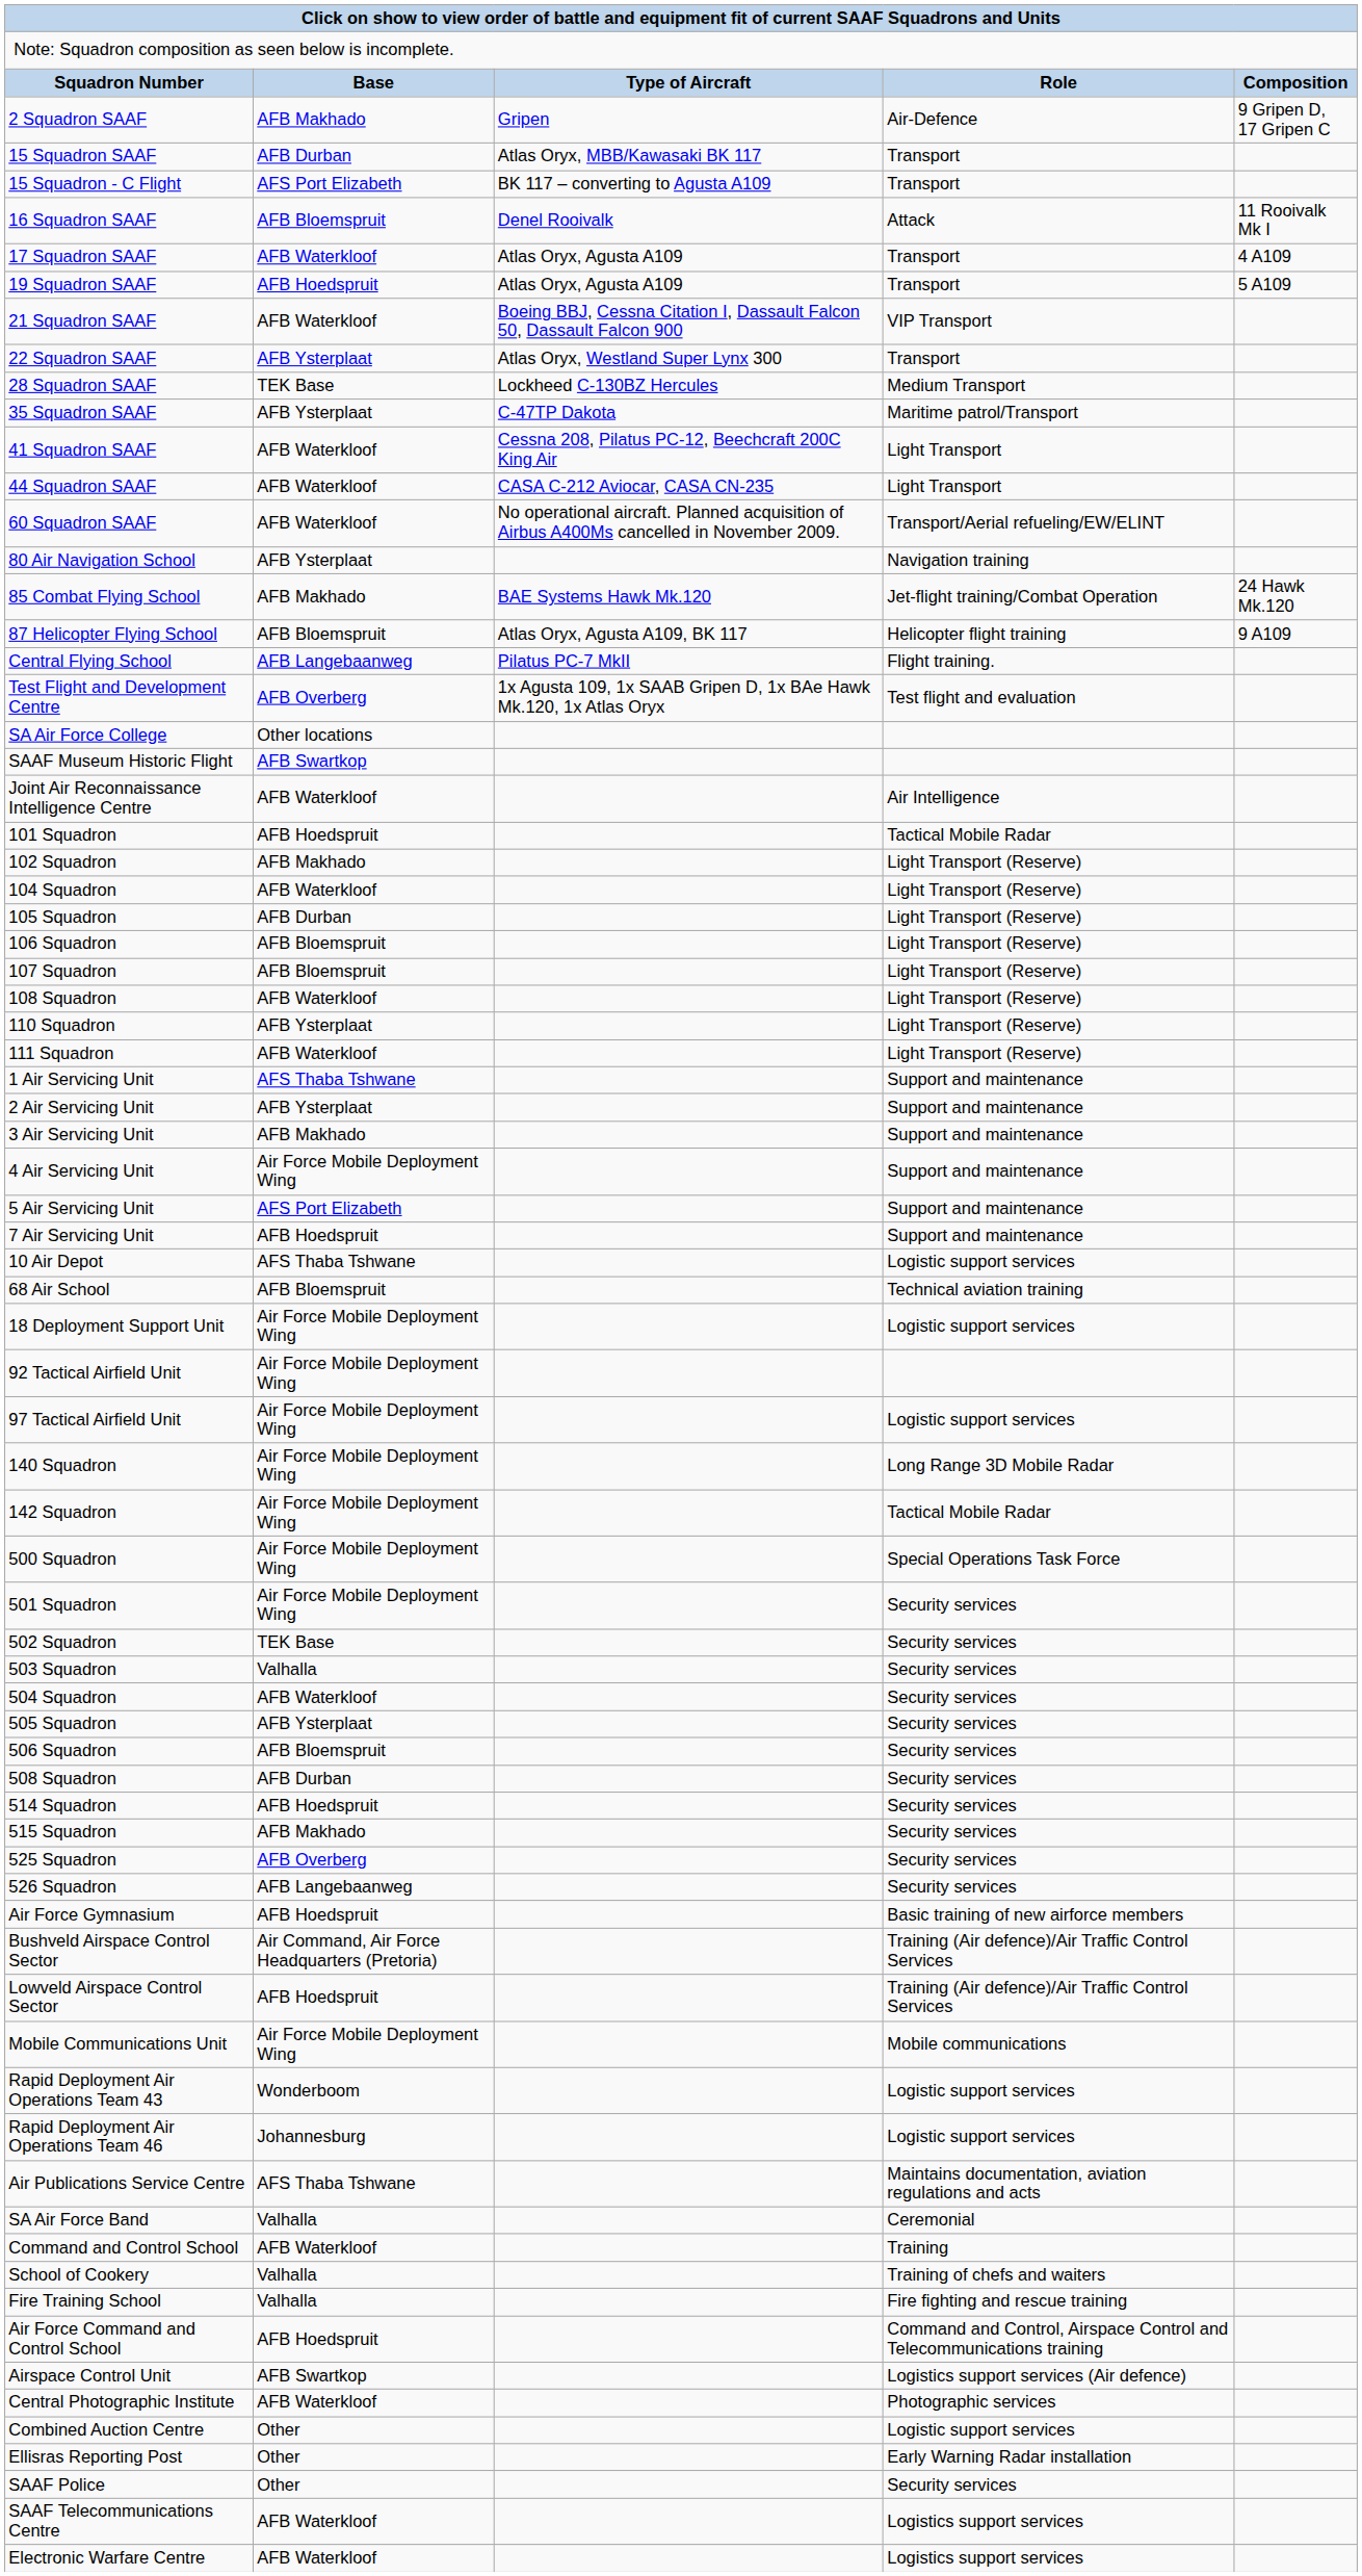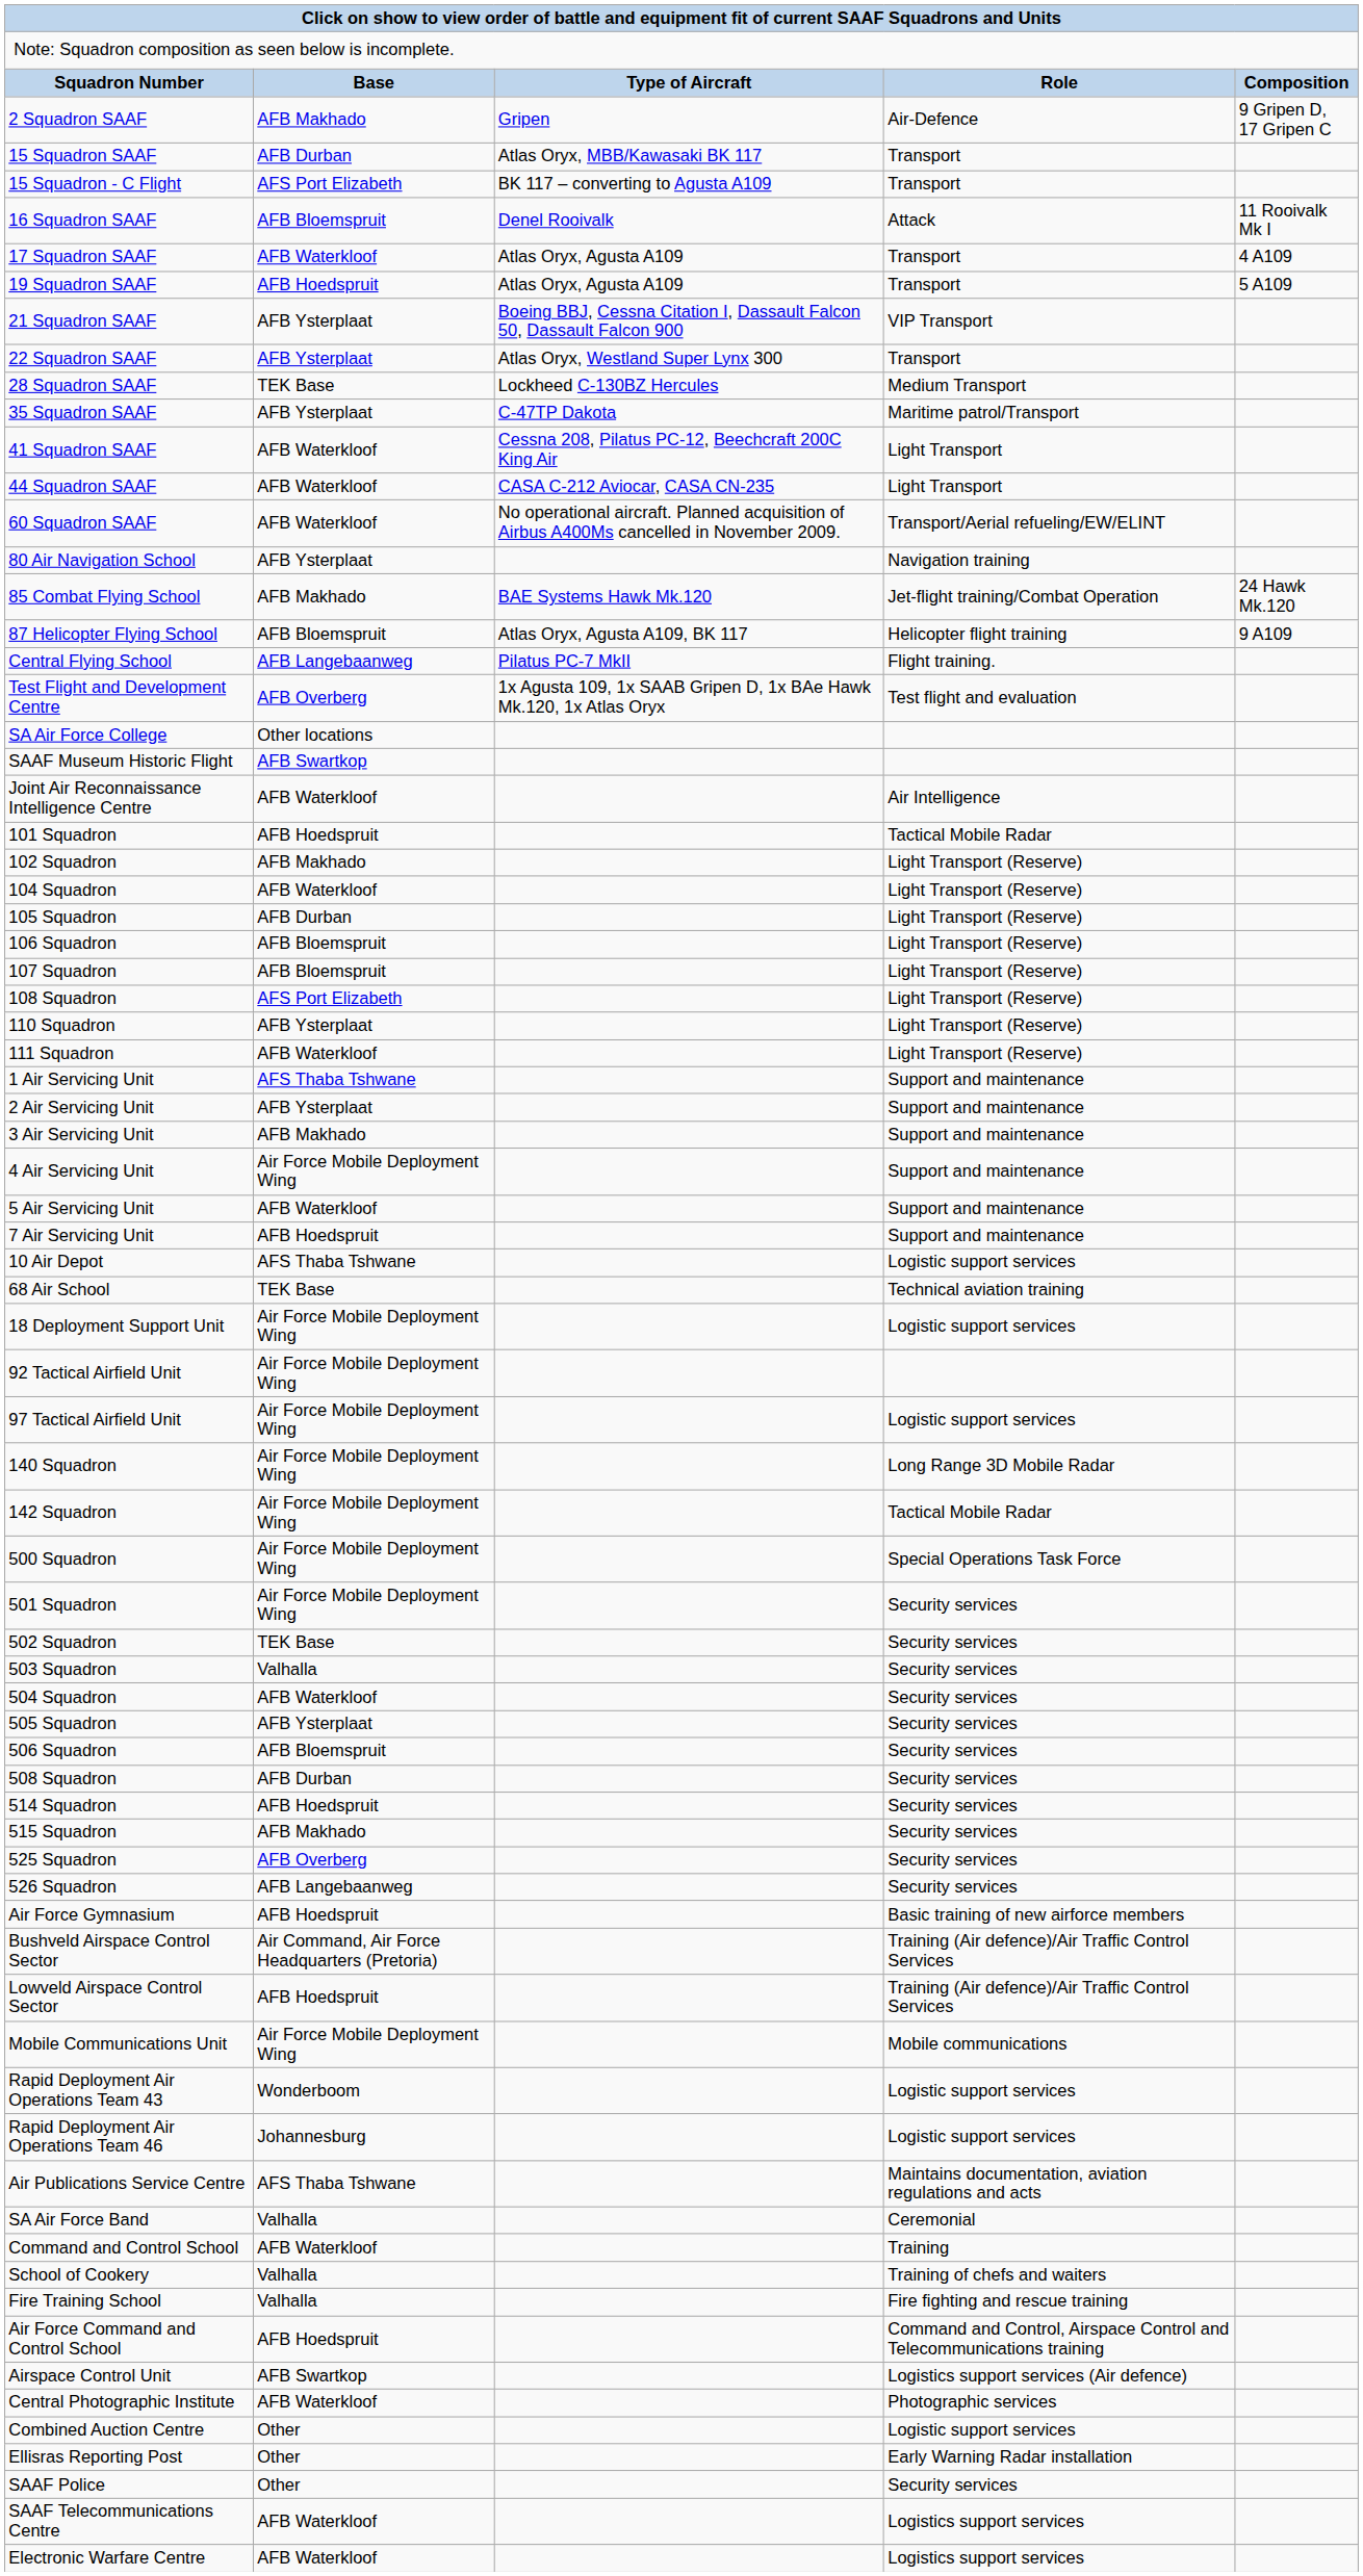 <table class="wikitable collapsible collapsed" style="width:100%;">
 <tr>
 <th colspan=5 style="background:#bed5ec;">Click on show to view order of battle and equipment fit of current SAAF Squadrons and Units</th>
 </tr>
 <tr>
 <td colspan=5 style="border:solid 0 silver; padding:8px;">Note: Squadron composition as seen below is incomplete.</td>
 </tr>
 <tr>
 <th style="background:#bed5ec;">Squadron Number</th>
 <th style="background:#bed5ec;">Base</th>
 <th style="background:#bed5ec;">Type of Aircraft</th>
 <th style="background:#bed5ec;">Role</th>
 <th style="background:#bed5ec; text-align:center;">Composition</th>
 </tr>
 <tr>
 <td><a href='#'>2 Squadron SAAF</a></td>
 <td><a href='#'>AFB Makhado</a></td>
 <td><a href='#'>Gripen</a></td>
 <td>Air-Defence</td>
 <td>9 Gripen D,<br>17 Gripen C</td>
 </tr>
 <tr>
 <td><a href='#'>15 Squadron SAAF</a></td>
 <td><a href='#'>AFB Durban</a></td>
 <td>Atlas Oryx, <a href='#'>MBB/Kawasaki BK 117</a></td>
 <td>Transport</td>
 <td></td>
 </tr>
 <tr>
 <td><a href='#'>15 Squadron - C Flight</a></td>
 <td><a href='#'>AFS Port Elizabeth</a></td>
 <td>BK 117 – converting to <a href='#'>Agusta A109</a></td>
 <td>Transport</td>
 <td></td>
 </tr>
 <tr>
 <td><a href='#'>16 Squadron SAAF</a></td>
 <td><a href='#'>AFB Bloemspruit</a></td>
 <td><a href='#'>Denel Rooivalk</a></td>
 <td>Attack</td>
 <td>11 Rooivalk Mk I</td>
 </tr>
 <tr>
 <td><a href='#'>17 Squadron SAAF</a></td>
 <td><a href='#'>AFB Waterkloof</a></td>
 <td>Atlas Oryx, Agusta A109</td>
 <td>Transport</td>
 <td>4 A109</td>
 </tr>
 <tr>
 <td><a href='#'>19 Squadron SAAF</a></td>
 <td><a href='#'>AFB Hoedspruit</a></td>
 <td>Atlas Oryx, Agusta A109</td>
 <td>Transport</td>
 <td>5 A109</td>
 </tr>
 <tr>
 <td><a href='#'>21 Squadron SAAF</a></td>
-<td>AFB Waterkloof</td>
+<td>AFB Ysterplaat</td>
 <td><a href='#'>Boeing BBJ</a>, <a href='#'>Cessna Citation I</a>, <a href='#'>Dassault Falcon 50</a>, <a href='#'>Dassault Falcon 900</a></td>
 <td>VIP Transport</td>
 <td></td>
 </tr>
 <tr>
 <td><a href='#'>22 Squadron SAAF</a></td>
 <td><a href='#'>AFB Ysterplaat</a></td>
 <td>Atlas Oryx, <a href='#'>Westland Super Lynx</a> 300</td>
 <td>Transport</td>
 <td></td>
 </tr>
 <tr>
 <td><a href='#'>28 Squadron SAAF</a></td>
 <td>TEK Base</td>
 <td>Lockheed <a href='#'>C-130BZ Hercules</a></td>
 <td>Medium Transport</td>
 <td></td>
 </tr>
 <tr>
 <td><a href='#'>35 Squadron SAAF</a></td>
 <td>AFB Ysterplaat</td>
 <td><a href='#'>C-47TP Dakota</a></td>
 <td>Maritime patrol/Transport</td>
 <td></td>
 </tr>
 <tr>
 <td><a href='#'>41 Squadron SAAF</a></td>
 <td>AFB Waterkloof</td>
 <td><a href='#'>Cessna 208</a>, <a href='#'>Pilatus PC-12</a>, <a href='#'>Beechcraft 200C King Air</a></td>
 <td>Light Transport</td>
 <td></td>
 </tr>
 <tr>
 <td><a href='#'>44 Squadron SAAF</a></td>
 <td>AFB Waterkloof</td>
 <td><a href='#'>CASA C-212 Aviocar</a>, <a href='#'>CASA CN-235</a></td>
 <td>Light Transport</td>
 <td></td>
 </tr>
 <tr>
 <td><a href='#'>60 Squadron SAAF</a></td>
 <td>AFB Waterkloof</td>
 <td>No operational aircraft. Planned acquisition of <a href='#'>Airbus A400Ms</a> cancelled in November 2009.</td>
 <td>Transport/Aerial refueling/EW/ELINT</td>
 <td></td>
 </tr>
 <tr>
 <td><a href='#'>80 Air Navigation School</a></td>
 <td>AFB Ysterplaat</td>
 <td></td>
 <td>Navigation training</td>
 <td></td>
 </tr>
 <tr>
 <td><a href='#'>85 Combat Flying School</a></td>
 <td>AFB Makhado</td>
 <td><a href='#'>BAE Systems Hawk Mk.120</a></td>
 <td>Jet-flight training/Combat Operation</td>
 <td>24 Hawk Mk.120</td>
 </tr>
 <tr>
 <td><a href='#'>87 Helicopter Flying School</a></td>
 <td>AFB Bloemspruit</td>
 <td>Atlas Oryx, Agusta A109, BK 117</td>
 <td>Helicopter flight training</td>
 <td>9 A109</td>
 </tr>
 <tr>
 <td><a href='#'>Central Flying School</a></td>
 <td><a href='#'>AFB Langebaanweg</a></td>
 <td><a href='#'>Pilatus PC-7 MkII</a></td>
 <td>Flight training.</td>
 <td></td>
 </tr>
 <tr>
 <td><a href='#'>Test Flight and Development Centre</a></td>
 <td><a href='#'>AFB Overberg</a></td>
 <td>1x Agusta 109, 1x SAAB Gripen D, 1x BAe Hawk Mk.120, 1x Atlas Oryx</td>
 <td>Test flight and evaluation</td>
 <td></td>
 </tr>
 <tr>
 <td><a href='#'>SA Air Force College</a></td>
 <td>Other locations</td>
 <td></td>
 <td></td>
 <td></td>
 </tr>
 <tr>
 <td>SAAF Museum Historic Flight</td>
 <td><a href='#'>AFB Swartkop</a></td>
 <td></td>
 <td></td>
 <td></td>
 </tr>
 <tr>
 <td>Joint Air Reconnaissance Intelligence Centre</td>
 <td>AFB Waterkloof</td>
 <td></td>
 <td>Air Intelligence</td>
 <td></td>
 </tr>
 <tr>
 <td>101 Squadron</td>
 <td>AFB Hoedspruit</td>
 <td></td>
 <td>Tactical Mobile Radar</td>
 <td></td>
 </tr>
 <tr>
 <td>102 Squadron</td>
 <td>AFB Makhado</td>
 <td></td>
 <td>Light Transport (Reserve)</td>
 <td></td>
 </tr>
 <tr>
 <td>104 Squadron</td>
 <td>AFB Waterkloof</td>
 <td></td>
 <td>Light Transport (Reserve)</td>
 <td></td>
 </tr>
 <tr>
 <td>105 Squadron</td>
 <td>AFB Durban</td>
 <td></td>
 <td>Light Transport (Reserve)</td>
 <td></td>
 </tr>
 <tr>
 <td>106 Squadron</td>
 <td>AFB Bloemspruit</td>
 <td></td>
 <td>Light Transport (Reserve)</td>
 <td></td>
 </tr>
 <tr>
 <td>107 Squadron</td>
 <td>AFB Bloemspruit</td>
 <td></td>
 <td>Light Transport (Reserve)</td>
 <td></td>
 </tr>
 <tr>
 <td>108 Squadron</td>
-<td>AFB Waterkloof</td>
+<td><a href='#'>AFS Port Elizabeth</a></td>
 <td></td>
 <td>Light Transport (Reserve)</td>
 <td></td>
 </tr>
 <tr>
 <td>110 Squadron</td>
 <td>AFB Ysterplaat</td>
 <td></td>
 <td>Light Transport (Reserve)</td>
 <td></td>
 </tr>
 <tr>
 <td>111 Squadron</td>
 <td>AFB Waterkloof</td>
 <td></td>
 <td>Light Transport (Reserve)</td>
 <td></td>
 </tr>
 <tr>
 <td>1 Air Servicing Unit</td>
 <td><a href='#'>AFS Thaba Tshwane</a></td>
 <td></td>
 <td>Support and maintenance</td>
 <td></td>
 </tr>
 <tr>
 <td>2 Air Servicing Unit</td>
 <td>AFB Ysterplaat</td>
 <td></td>
 <td>Support and maintenance</td>
 <td></td>
 </tr>
 <tr>
 <td>3 Air Servicing Unit</td>
 <td>AFB Makhado</td>
 <td></td>
 <td>Support and maintenance</td>
 <td></td>
 </tr>
 <tr>
 <td>4 Air Servicing Unit</td>
 <td>Air Force Mobile Deployment Wing</td>
 <td></td>
 <td>Support and maintenance</td>
 <td></td>
 </tr>
 <tr>
 <td>5 Air Servicing Unit</td>
-<td><a href='#'>AFS Port Elizabeth</a></td>
+<td>AFB Waterkloof</td>
 <td></td>
 <td>Support and maintenance</td>
 <td></td>
 </tr>
 <tr>
 <td>7 Air Servicing Unit</td>
 <td>AFB Hoedspruit</td>
 <td></td>
 <td>Support and maintenance</td>
 <td></td>
 </tr>
 <tr>
 <td>10 Air Depot</td>
 <td>AFS Thaba Tshwane</td>
 <td></td>
 <td>Logistic support services</td>
 <td></td>
 </tr>
 <tr>
 <td>68 Air School</td>
-<td>AFB Bloemspruit</td>
+<td>TEK Base</td>
 <td></td>
 <td>Technical aviation training</td>
 <td></td>
 </tr>
 <tr>
 <td>18 Deployment Support Unit</td>
 <td>Air Force Mobile Deployment Wing</td>
 <td></td>
 <td>Logistic support services</td>
 <td></td>
 </tr>
 <tr>
 <td>92 Tactical Airfield Unit</td>
 <td>Air Force Mobile Deployment Wing</td>
 <td></td>
 <td></td>
 <td></td>
 </tr>
 <tr>
 <td>97 Tactical Airfield Unit</td>
 <td>Air Force Mobile Deployment Wing</td>
 <td></td>
 <td>Logistic support services</td>
 <td></td>
 </tr>
 <tr>
 <td>140 Squadron</td>
 <td>Air Force Mobile Deployment Wing</td>
 <td></td>
 <td>Long Range 3D Mobile Radar</td>
 <td></td>
 </tr>
 <tr>
 <td>142 Squadron</td>
 <td>Air Force Mobile Deployment Wing</td>
 <td></td>
 <td>Tactical Mobile Radar</td>
 <td></td>
 </tr>
 <tr>
 <td>500 Squadron</td>
 <td>Air Force Mobile Deployment Wing</td>
 <td></td>
 <td>Special Operations Task Force</td>
 <td></td>
 </tr>
 <tr>
 <td>501 Squadron</td>
 <td>Air Force Mobile Deployment Wing</td>
 <td></td>
 <td>Security services</td>
 <td></td>
 </tr>
 <tr>
 <td>502 Squadron</td>
 <td>TEK Base</td>
 <td></td>
 <td>Security services</td>
 <td></td>
 </tr>
 <tr>
 <td>503 Squadron</td>
 <td>Valhalla</td>
 <td></td>
 <td>Security services</td>
 <td></td>
 </tr>
 <tr>
 <td>504 Squadron</td>
 <td>AFB Waterkloof</td>
 <td></td>
 <td>Security services</td>
 <td></td>
 </tr>
 <tr>
 <td>505 Squadron</td>
 <td>AFB Ysterplaat</td>
 <td></td>
 <td>Security services</td>
 <td></td>
 </tr>
 <tr>
 <td>506 Squadron</td>
 <td>AFB Bloemspruit</td>
 <td></td>
 <td>Security services</td>
 <td></td>
 </tr>
 <tr>
 <td>508 Squadron</td>
 <td>AFB Durban</td>
 <td></td>
 <td>Security services</td>
 <td></td>
 </tr>
 <tr>
 <td>514 Squadron</td>
 <td>AFB Hoedspruit</td>
 <td></td>
 <td>Security services</td>
 <td></td>
 </tr>
 <tr>
 <td>515 Squadron</td>
 <td>AFB Makhado</td>
 <td></td>
 <td>Security services</td>
 <td></td>
 </tr>
 <tr>
 <td>525 Squadron</td>
 <td><a href='#'>AFB Overberg</a></td>
 <td></td>
 <td>Security services</td>
 <td></td>
 </tr>
 <tr>
 <td>526 Squadron</td>
 <td>AFB Langebaanweg</td>
 <td></td>
 <td>Security services</td>
 <td></td>
 </tr>
 <tr>
 <td>Air Force Gymnasium</td>
 <td>AFB Hoedspruit</td>
 <td></td>
 <td>Basic training of new airforce members</td>
 <td></td>
 </tr>
 <tr>
 <td>Bushveld Airspace Control Sector</td>
 <td>Air Command, Air Force Headquarters (Pretoria)</td>
 <td></td>
 <td>Training (Air defence)/Air Traffic Control Services</td>
 <td></td>
 </tr>
 <tr>
 <td>Lowveld Airspace Control Sector</td>
 <td>AFB Hoedspruit</td>
 <td></td>
 <td>Training (Air defence)/Air Traffic Control Services</td>
 <td></td>
 </tr>
 <tr |>
 <td>Mobile Communications Unit</td>
 <td>Air Force Mobile Deployment Wing</td>
 <td></td>
 <td>Mobile communications</td>
 <td></td>
 </tr>
 <tr>
 <td>Rapid Deployment Air Operations Team 43</td>
 <td>Wonderboom</td>
 <td></td>
 <td>Logistic support services</td>
 <td></td>
 </tr>
 <tr>
 <td>Rapid Deployment Air Operations Team 46</td>
 <td>Johannesburg</td>
 <td></td>
 <td>Logistic support services</td>
 <td></td>
 </tr>
 <tr>
 <td>Air Publications Service Centre</td>
 <td>AFS Thaba Tshwane</td>
 <td></td>
 <td>Maintains documentation, aviation regulations and acts</td>
 <td></td>
 </tr>
 <tr>
 <td>SA Air Force Band</td>
 <td>Valhalla</td>
 <td></td>
 <td>Ceremonial</td>
 <td></td>
 </tr>
 <tr>
 <td>Command and Control School</td>
 <td>AFB Waterkloof</td>
 <td></td>
 <td>Training</td>
 <td></td>
 </tr>
 <tr>
 <td>School of Cookery</td>
 <td>Valhalla</td>
 <td></td>
 <td>Training of chefs and waiters</td>
 <td></td>
 </tr>
 <tr>
 <td>Fire Training School</td>
 <td>Valhalla</td>
 <td></td>
 <td>Fire fighting and rescue training</td>
 <td></td>
 </tr>
 <tr>
 <td>Air Force Command and Control School</td>
 <td>AFB Hoedspruit</td>
 <td></td>
 <td>Command and Control, Airspace Control and Telecommunications training</td>
 <td></td>
 </tr>
 <tr>
 <td>Airspace Control Unit</td>
 <td>AFB Swartkop</td>
 <td></td>
 <td>Logistics support services (Air defence)</td>
 <td></td>
 </tr>
 <tr>
 <td>Central Photographic Institute</td>
 <td>AFB Waterkloof</td>
 <td></td>
 <td>Photographic services</td>
 <td></td>
 </tr>
 <tr>
 <td>Combined Auction Centre</td>
 <td>Other</td>
 <td></td>
 <td>Logistic support services</td>
 <td></td>
 </tr>
 <tr>
 <td>Ellisras Reporting Post</td>
 <td>Other</td>
 <td></td>
 <td>Early Warning Radar installation</td>
 <td></td>
 </tr>
 <tr>
 <td>SAAF Police</td>
 <td>Other</td>
 <td></td>
 <td>Security services</td>
 <td></td>
 </tr>
 <tr>
 <td>SAAF Telecommunications Centre</td>
 <td>AFB Waterkloof</td>
 <td></td>
 <td>Logistics support services</td>
 <td></td>
 </tr>
 <tr>
 <td>Electronic Warfare Centre</td>
 <td>AFB Waterkloof</td>
 <td></td>
 <td>Logistics support services</td>
 <td></td>
 </tr>
 </table>
